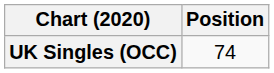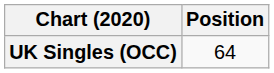 <table class="wikitable plainrowheaders" style="text-align:center">
 <tr>
 <th scope="col">Chart (2020)</th>
 <th scope="col">Position</th>
 </tr>
 <tr>
 <th scope="row">UK Singles (OCC)</th>
-<td>74</td>
+<td>64</td>
 </tr>
 </table>
